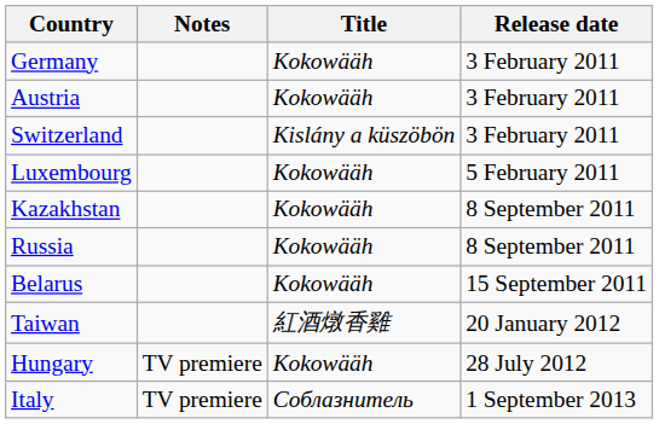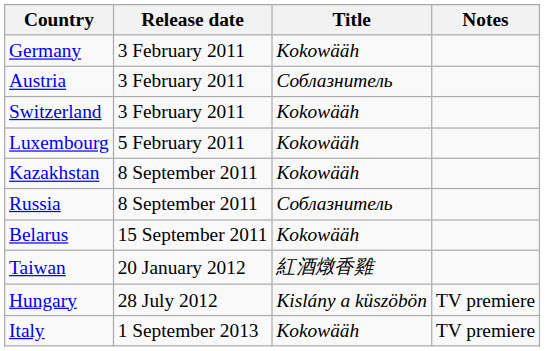 <table class="sortable wikitable">
 <tr>
 <th>Country</th>
+<th>Release date</th>
+<th>Title</th>
 <th>Notes</th>
-<th>Title</th>
-<th>Release date</th>
 </tr>
 <tr>
 <td> <a href='#'>Germany</a></td>
+<td>3 February 2011</td>
+<td><em>Kokowääh</em></td>
 <td></td>
-<td><em>Kokowääh</em></td>
-<td>3 February 2011</td>
 </tr>
 <tr>
 <td> <a href='#'>Austria</a></td>
+<td>3 February 2011</td>
+<td><em>Соблазнитель</em></td>
 <td></td>
-<td><em>Kokowääh</em></td>
-<td>3 February 2011</td>
 </tr>
 <tr>
 <td> <a href='#'>Switzerland</a></td>
+<td>3 February 2011</td>
+<td><em>Kokowääh</em></td>
 <td></td>
-<td><em>Kislány a küszöbön</em></td>
-<td>3 February 2011</td>
 </tr>
 <tr>
 <td> <a href='#'>Luxembourg</a></td>
+<td>5 February 2011</td>
+<td><em>Kokowääh</em></td>
 <td></td>
-<td><em>Kokowääh</em></td>
-<td>5 February 2011</td>
 </tr>
 <tr>
 <td> <a href='#'>Kazakhstan</a></td>
+<td>8 September 2011</td>
+<td><em>Kokowääh</em></td>
 <td></td>
-<td><em>Kokowääh</em></td>
-<td>8 September 2011</td>
 </tr>
 <tr>
 <td> <a href='#'>Russia</a></td>
+<td>8 September 2011</td>
+<td><em>Соблазнитель</em></td>
 <td></td>
-<td><em>Kokowääh</em></td>
-<td>8 September 2011</td>
 </tr>
 <tr>
 <td> <a href='#'>Belarus</a></td>
+<td>15 September 2011</td>
+<td><em>Kokowääh</em></td>
 <td></td>
-<td><em>Kokowääh</em></td>
-<td>15 September 2011</td>
 </tr>
 <tr>
 <td> <a href='#'>Taiwan</a></td>
+<td>20 January 2012</td>
+<td><em>紅酒燉香雞</em></td>
 <td></td>
-<td><em>紅酒燉香雞</em></td>
-<td>20 January 2012</td>
 </tr>
 <tr>
 <td> <a href='#'>Hungary</a></td>
+<td>28 July 2012</td>
+<td><em>Kislány a küszöbön</em></td>
 <td>TV premiere</td>
-<td><em>Kokowääh</em></td>
-<td>28 July 2012</td>
 </tr>
 <tr>
 <td> <a href='#'>Italy</a></td>
+<td>1 September 2013</td>
+<td><em>Kokowääh</em></td>
 <td>TV premiere</td>
-<td><em>Соблазнитель</em></td>
-<td>1 September 2013</td>
 </tr>
 </table>
